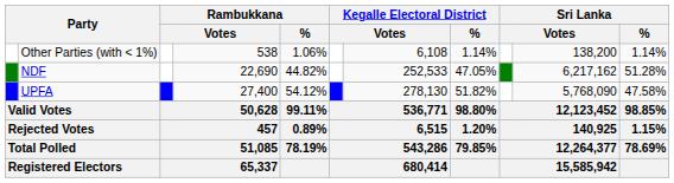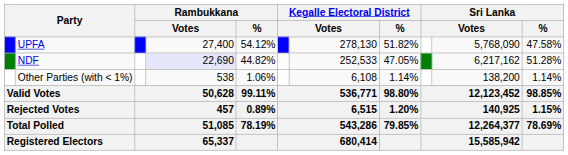 <table class="wikitable">
 <tr>
 <th colspan="2" width="144px"rowspan="2">Party</th>
 <th colspan="3" width="216px">Rambukkana</th>
 <th colspan="3" width="216px"><a href='#'>Kegalle Electoral District</a></th>
 <th colspan="3" width="216px">Sri Lanka</th>
 </tr>
 <tr>
 <th colspan="2" width="144px">Votes</th>
 <th>%</th>
 <th colspan="2" width="144px">Votes</th>
 <th>%</th>
 <th colspan="2" width="144px">Votes</th>
 <th>%</th>
 </tr>
 <tr>
+<td style="background-color:blue;" width="10px"></td>
+<td style="text-align:left;"><a href='#'>UPFA</a></td>
+<td style="background-color:blue;" width="10px"></td>
+<td style="text-align:right;">27,400</td>
+<td style="text-align:right;">54.12%</td>
+<td style="background-color:blue;" width="10px"></td>
+<td style="text-align:right;">278,130</td>
+<td style="text-align:right;">51.82%</td>
+<td style="background-color:white;" width="10px"></td>
+<td style="text-align:right;">5,768,090</td>
+<td style="text-align:right;">47.58%</td>
+</tr>
+<tr>
+<td style="background-color:green;" width="10px"></td>
+<td style="text-align:left;"><a href='#'>NDF</a></td>
+<td style="background-color:white;" width="10px"></td>
+<td style="background: lavender; text-align:right;">22,690</td>
+<td style="text-align:right;">44.82%</td>
+<td style="background-color:white;" width="10px"></td>
+<td style="text-align:right;">252,533</td>
+<td style="text-align:right;">47.05%</td>
+<td style="background-color:green;" width="10px"></td>
+<td style="text-align:right;">6,217,162</td>
+<td style="text-align:right;">51.28%</td>
+</tr>
+<tr>
 <td style="background-color:white;" width="10px"></td>
 <td style="text-align:left;">Other Parties (with < 1%)</td>
 <td style="background-color:white;" width="10px"></td>
 <td style="text-align:right;">538</td>
 <td style="text-align:right;">1.06%</td>
 <td style="background-color:white;" width="10px"></td>
 <td style="text-align:right;">6,108</td>
 <td style="text-align:right;">1.14%</td>
 <td style="background-color:white;" width="10px"></td>
 <td style="text-align:right;">138,200</td>
 <td style="text-align:right;">1.14%</td>
-</tr>
-<tr>
-<td style="background-color:green;" width="10px"></td>
-<td style="text-align:left;"><a href='#'>NDF</a></td>
-<td style="background-color:white;" width="10px"></td>
-<td style="text-align:right;">22,690</td>
-<td style="text-align:right;">44.82%</td>
-<td style="background-color:white;" width="10px"></td>
-<td style="text-align:right;">252,533</td>
-<td style="text-align:right;">47.05%</td>
-<td style="background-color:green;" width="10px"></td>
-<td style="text-align:right;">6,217,162</td>
-<td style="text-align:right;">51.28%</td>
-</tr>
-<tr>
-<td style="background-color:blue;" width="10px"></td>
-<td style="text-align:left;"><a href='#'>UPFA</a></td>
-<td style="background-color:blue;" width="10px"></td>
-<td style="text-align:right;">27,400</td>
-<td style="text-align:right;">54.12%</td>
-<td style="background-color:blue;" width="10px"></td>
-<td style="text-align:right;">278,130</td>
-<td style="text-align:right;">51.82%</td>
-<td style="background-color:white;" width="10px"></td>
-<td style="text-align:right;">5,768,090</td>
-<td style="text-align:right;">47.58%</td>
 </tr>
 <tr>
 <th colspan="2" width="144px"style="text-align:left;">Valid Votes</th>
 <th style="text-align:right;"colspan="2" width="144px">50,628</th>
 <th style="text-align:right;">99.11%</th>
 <th style="text-align:right;"colspan="2" width="144px">536,771</th>
 <th style="text-align:right;">98.80%</th>
 <th style="text-align:right;"colspan="2" width="144px">12,123,452</th>
 <th style="text-align:right;">98.85%</th>
 </tr>
 <tr>
 <th colspan="2" width="144px"style="text-align:left;">Rejected Votes</th>
 <th style="text-align:right;"colspan="2" width="144px">457</th>
 <th style="text-align:right;">0.89%</th>
 <th style="text-align:right;"colspan="2" width="144px">6,515</th>
 <th style="text-align:right;">1.20%</th>
 <th style="text-align:right;"colspan="2" width="144px">140,925</th>
 <th style="text-align:right;">1.15%</th>
 </tr>
 <tr>
 <th colspan="2" width="144px"style="text-align:left;">Total Polled</th>
 <th style="text-align:right;"colspan="2" width="144px">51,085</th>
 <th style="text-align:right;">78.19%</th>
 <th style="text-align:right;"colspan="2" width="144px">543,286</th>
 <th style="text-align:right;">79.85%</th>
 <th style="text-align:right;"colspan="2" width="144px">12,264,377</th>
 <th style="text-align:right;">78.69%</th>
 </tr>
 <tr>
 <th colspan="2" width="144px"style="text-align:left;">Registered Electors</th>
 <th style="text-align:right;"colspan="2" width="144px">65,337</th>
 <th></th>
 <th style="text-align:right;"colspan="2" width="144px">680,414</th>
 <th></th>
 <th style="text-align:right;"colspan="2" width="144px">15,585,942</th>
 <th></th>
 </tr>
 </table>
